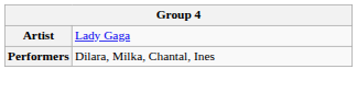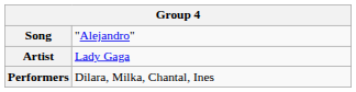 <table class="wikitable" style="font-size: 90%" width=400px>
 <tr>
 <th colspan=2>Group 4</th>
+</tr>
+<tr>
+<th width=10%>Song</th>
+<td>"<a href='#'>Alejandro</a>"</td>
 </tr>
 <tr>
 <th width=10%>Artist</th>
 <td><a href='#'>Lady Gaga</a></td>
 </tr>
 <tr>
 <th width=10%>Performers</th>
 <td>Dilara, Milka, Chantal, Ines</td>
 </tr>
 </table>
